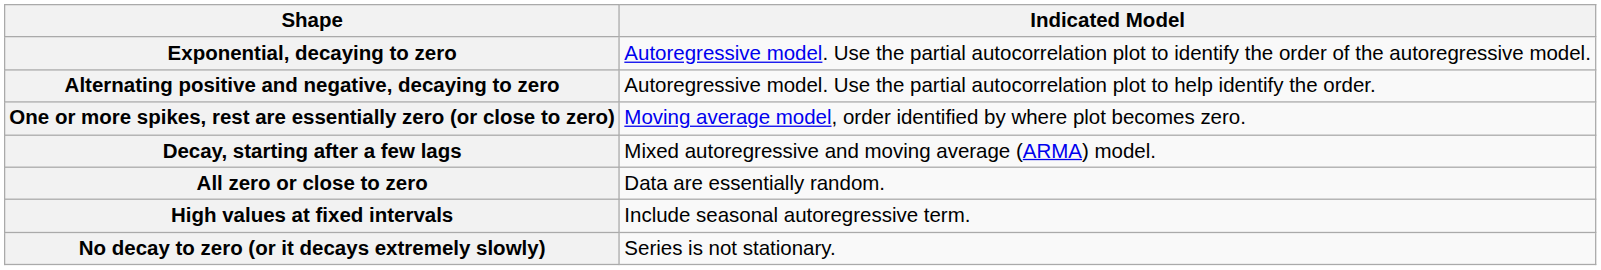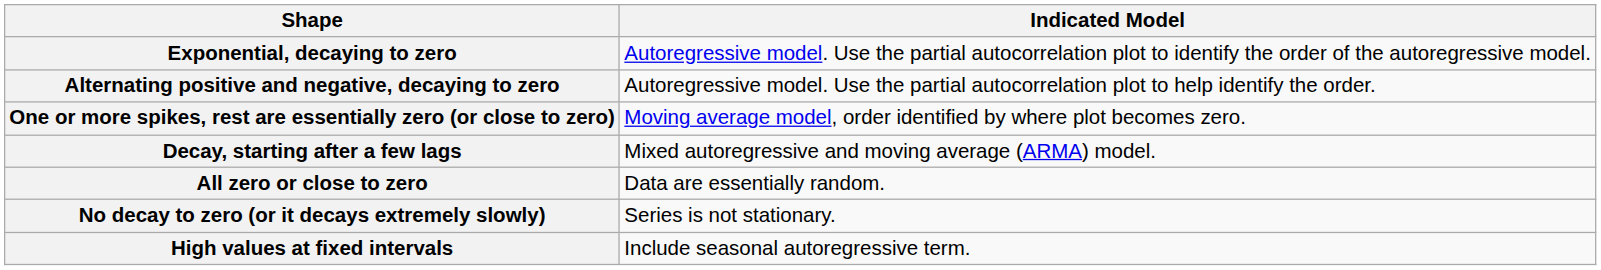 <table class="wikitable" style="text-align:left">
 <tr>
 <th>Shape</th>
 <th>Indicated Model</th>
 </tr>
 <tr>
 <th>Exponential, decaying to zero</th>
 <td><a href='#'>Autoregressive model</a>. Use the partial autocorrelation plot to identify the order of the autoregressive model.</td>
 </tr>
 <tr>
 <th>Alternating positive and negative, decaying to zero</th>
 <td>Autoregressive model. Use the partial autocorrelation plot to help identify the order.</td>
 </tr>
 <tr>
 <th>One or more spikes, rest are essentially zero (or close to zero)</th>
 <td><a href='#'>Moving average model</a>, order identified by where plot becomes zero.</td>
 </tr>
 <tr>
 <th>Decay, starting after a few lags</th>
 <td>Mixed autoregressive and moving average (<a href='#'>ARMA</a>) model.</td>
 </tr>
 <tr>
 <th>All zero or close to zero</th>
 <td>Data are essentially random.</td>
 </tr>
 <tr>
+<th>No decay to zero (or it decays extremely slowly)</th>
+<td>Series is not stationary.</td>
+</tr>
+<tr>
 <th>High values at fixed intervals</th>
 <td>Include seasonal autoregressive term.</td>
 </tr>
-<tr>
-<th>No decay to zero (or it decays extremely slowly)</th>
-<td>Series is not stationary.</td>
-</tr>
 </table>
